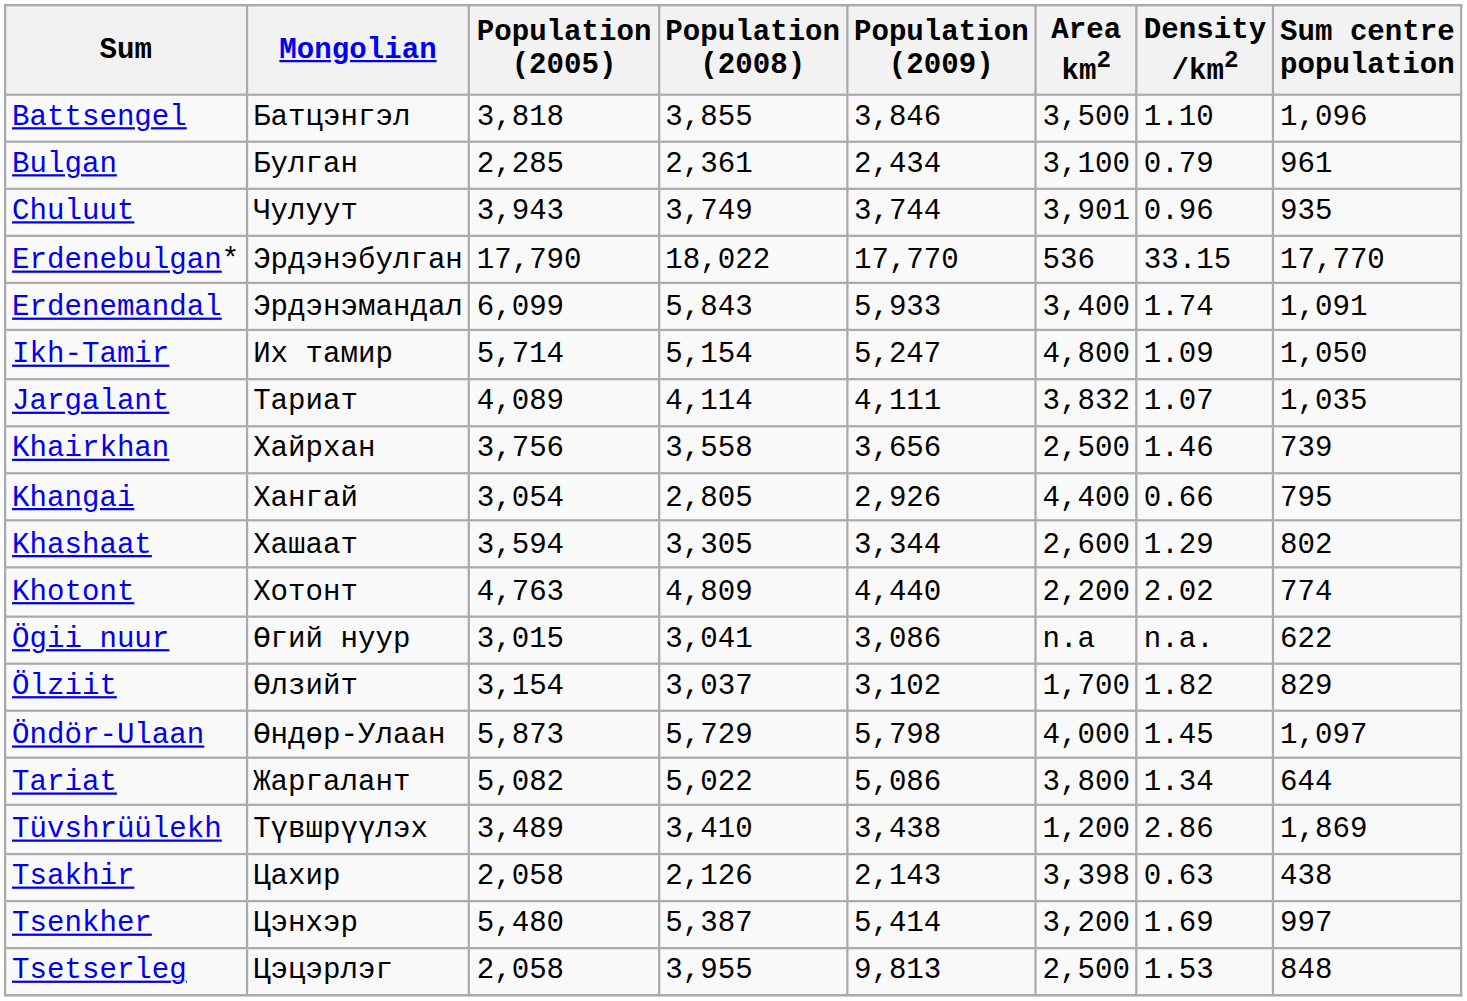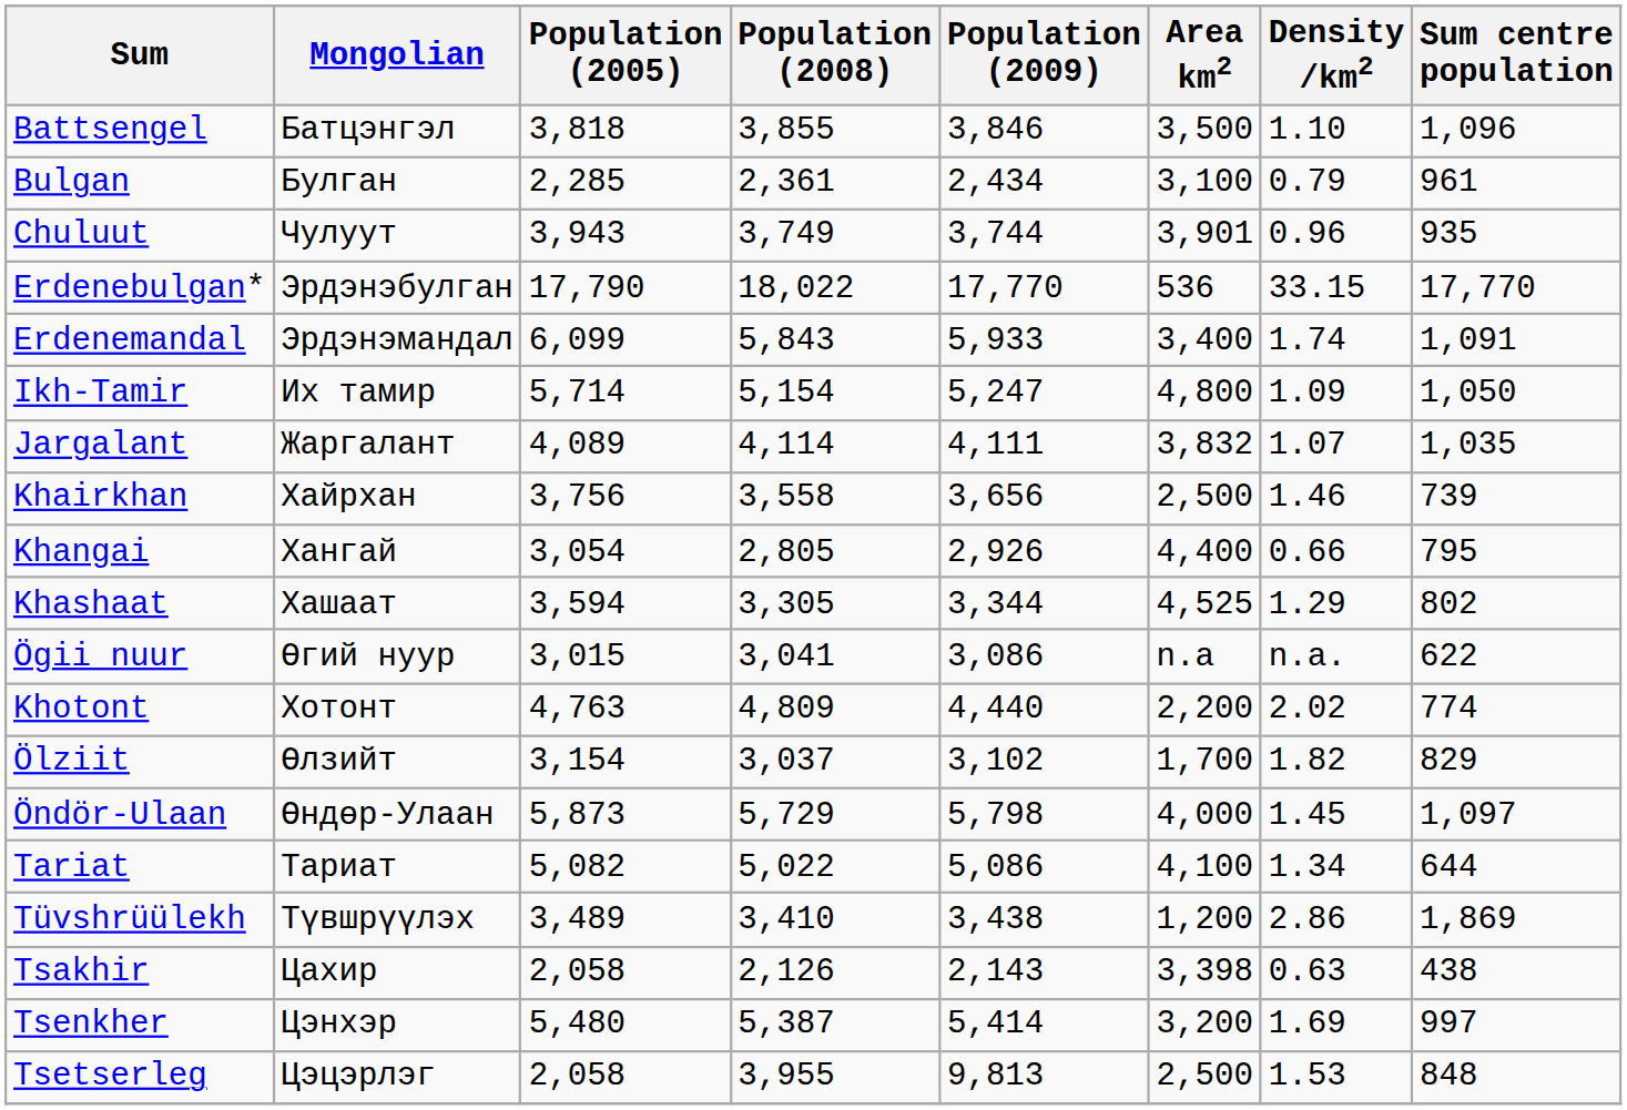 <table class="wikitable">
 <tr>
 </tr>
 <tr>
 <th>Sum</th>
 <th><a href='#'>Mongolian</a></th>
 <th>Population<br>(2005)</th>
 <th>Population<br>(2008)</th>
 <th>Population<br>(2009)</th>
 <th>Area<br>km<sup>2</sup></th>
 <th>Density<br>/km<sup>2</sup></th>
 <th>Sum centre<br>population</th>
 </tr>
 <tr>
 <td><a href='#'>Battsengel</a></td>
 <td>Батцэнгэл</td>
 <td>3,818</td>
 <td>3,855</td>
 <td>3,846</td>
 <td>3,500</td>
 <td>1.10</td>
 <td>1,096</td>
 </tr>
 <tr>
 <td><a href='#'>Bulgan</a></td>
 <td>Булган</td>
 <td>2,285</td>
 <td>2,361</td>
 <td>2,434</td>
 <td>3,100</td>
 <td>0.79</td>
 <td>961</td>
 </tr>
 <tr>
 <td><a href='#'>Chuluut</a></td>
 <td>Чулуут</td>
 <td>3,943</td>
 <td>3,749</td>
 <td>3,744</td>
 <td>3,901</td>
 <td>0.96</td>
 <td>935</td>
 </tr>
 <tr>
 <td><a href='#'>Erdenebulgan</a>*</td>
 <td>Эрдэнэбулган</td>
 <td>17,790</td>
 <td>18,022</td>
 <td>17,770</td>
 <td>536</td>
 <td>33.15</td>
 <td>17,770</td>
 </tr>
 <tr>
 <td><a href='#'>Erdenemandal</a></td>
 <td>Эрдэнэмандал</td>
 <td>6,099</td>
 <td>5,843</td>
 <td>5,933</td>
 <td>3,400</td>
 <td>1.74</td>
 <td>1,091</td>
 </tr>
 <tr>
 <td><a href='#'>Ikh-Tamir</a></td>
 <td>Их тамир</td>
 <td>5,714</td>
 <td>5,154</td>
 <td>5,247</td>
 <td>4,800</td>
 <td>1.09</td>
 <td>1,050</td>
 </tr>
 <tr>
 <td><a href='#'>Jargalant</a></td>
-<td>Тариат</td>
+<td>Жаргалант</td>
 <td>4,089</td>
 <td>4,114</td>
 <td>4,111</td>
 <td>3,832</td>
 <td>1.07</td>
 <td>1,035</td>
 </tr>
 <tr>
 <td><a href='#'>Khairkhan</a></td>
 <td>Хайрхан</td>
 <td>3,756</td>
 <td>3,558</td>
 <td>3,656</td>
 <td>2,500</td>
 <td>1.46</td>
 <td>739</td>
 </tr>
 <tr>
 <td><a href='#'>Khangai</a></td>
 <td>Хангай</td>
 <td>3,054</td>
 <td>2,805</td>
 <td>2,926</td>
 <td>4,400</td>
 <td>0.66</td>
 <td>795</td>
 </tr>
 <tr>
 <td><a href='#'>Khashaat</a></td>
 <td>Хашаат</td>
 <td>3,594</td>
 <td>3,305</td>
 <td>3,344</td>
-<td>2,600</td>
+<td>4,525</td>
 <td>1.29</td>
 <td>802</td>
+</tr>
+<tr>
+<td><a href='#'>Ögii nuur</a></td>
+<td>Өгий нуур</td>
+<td>3,015</td>
+<td>3,041</td>
+<td>3,086</td>
+<td>n.a</td>
+<td>n.a.</td>
+<td>622</td>
 </tr>
 <tr>
 <td><a href='#'>Khotont</a></td>
 <td>Хотонт</td>
 <td>4,763</td>
 <td>4,809</td>
 <td>4,440</td>
 <td>2,200</td>
 <td>2.02</td>
 <td>774</td>
-</tr>
-<tr>
-<td><a href='#'>Ögii nuur</a></td>
-<td>Өгий нуур</td>
-<td>3,015</td>
-<td>3,041</td>
-<td>3,086</td>
-<td>n.a</td>
-<td>n.a.</td>
-<td>622</td>
 </tr>
 <tr>
 <td><a href='#'>Ölziit</a></td>
 <td>Өлзийт</td>
 <td>3,154</td>
 <td>3,037</td>
 <td>3,102</td>
 <td>1,700</td>
 <td>1.82</td>
 <td>829</td>
 </tr>
 <tr>
 <td><a href='#'>Öndör-Ulaan</a></td>
 <td>Өндөр-Улаан</td>
 <td>5,873</td>
 <td>5,729</td>
 <td>5,798</td>
 <td>4,000</td>
 <td>1.45</td>
 <td>1,097</td>
 </tr>
 <tr>
 <td><a href='#'>Tariat</a></td>
-<td>Жаргалант</td>
+<td>Тариат</td>
 <td>5,082</td>
 <td>5,022</td>
 <td>5,086</td>
-<td>3,800</td>
+<td>4,100</td>
 <td>1.34</td>
 <td>644</td>
 </tr>
 <tr>
 <td><a href='#'>Tüvshrüülekh</a></td>
 <td>Түвшрүүлэх</td>
 <td>3,489</td>
 <td>3,410</td>
 <td>3,438</td>
 <td>1,200</td>
 <td>2.86</td>
 <td>1,869</td>
 </tr>
 <tr>
 <td><a href='#'>Tsakhir</a></td>
 <td>Цахир</td>
 <td>2,058</td>
 <td>2,126</td>
 <td>2,143</td>
 <td>3,398</td>
 <td>0.63</td>
 <td>438</td>
 </tr>
 <tr>
 <td><a href='#'>Tsenkher</a></td>
 <td>Цэнхэр</td>
 <td>5,480</td>
 <td>5,387</td>
 <td>5,414</td>
 <td>3,200</td>
 <td>1.69</td>
 <td>997</td>
 </tr>
 <tr>
 <td><a href='#'>Tsetserleg</a></td>
 <td>Цэцэрлэг</td>
 <td>2,058</td>
 <td>3,955</td>
 <td>9,813</td>
 <td>2,500</td>
 <td>1.53</td>
 <td>848</td>
 </tr>
 <tr>
 </tr>
 </table>
